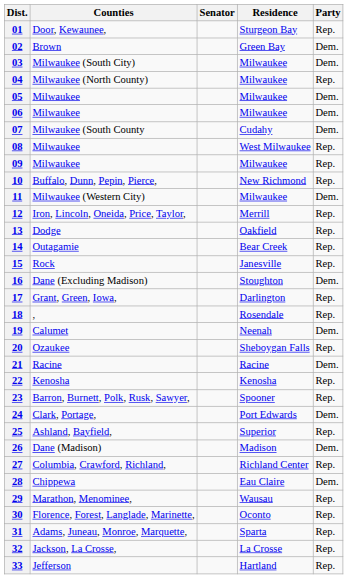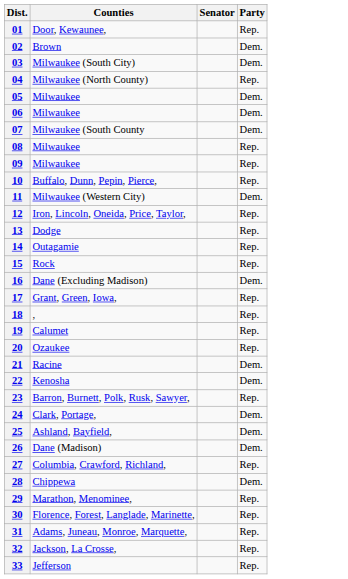 <table class="wikitable sortable">
 <tr>
 <th>Dist.</th>
 <th>Counties</th>
 <th>Senator</th>
-<th>Residence</th>
 <th>Party</th>
 </tr>
 <tr>
 <th><a href='#'>01</a></th>
 <td><a href='#'>Door</a>, <a href='#'>Kewaunee</a>, </td>
 <td></td>
-<td><a href='#'>Sturgeon Bay</a></td>
 <td>Rep.</td>
 </tr>
 <tr>
 <th><a href='#'>02</a></th>
 <td><a href='#'>Brown</a></td>
 <td></td>
-<td><a href='#'>Green Bay</a></td>
 <td>Dem.</td>
 </tr>
 <tr>
 <th><a href='#'>03</a></th>
 <td><a href='#'>Milwaukee</a> (South City)</td>
 <td></td>
-<td><a href='#'>Milwaukee</a></td>
 <td>Dem.</td>
 </tr>
 <tr>
 <th><a href='#'>04</a></th>
 <td><a href='#'>Milwaukee</a> (North County)</td>
 <td></td>
-<td><a href='#'>Milwaukee</a></td>
 <td>Rep.</td>
 </tr>
 <tr>
 <th><a href='#'>05</a></th>
 <td><a href='#'>Milwaukee</a> </td>
 <td> </td>
-<td><a href='#'>Milwaukee</a></td>
 <td>Dem.</td>
 </tr>
 <tr>
 <th><a href='#'>06</a></th>
 <td><a href='#'>Milwaukee</a> </td>
 <td></td>
-<td><a href='#'>Milwaukee</a></td>
 <td>Dem.</td>
 </tr>
 <tr>
 <th><a href='#'>07</a></th>
 <td><a href='#'>Milwaukee</a> (South County </td>
 <td></td>
-<td><a href='#'>Cudahy</a></td>
 <td>Dem.</td>
 </tr>
 <tr>
 <th><a href='#'>08</a></th>
 <td><a href='#'>Milwaukee</a> </td>
 <td></td>
-<td><a href='#'>West Milwaukee</a></td>
 <td>Rep.</td>
 </tr>
 <tr>
 <th><a href='#'>09</a></th>
 <td><a href='#'>Milwaukee</a> </td>
 <td></td>
-<td><a href='#'>Milwaukee</a></td>
 <td>Rep.</td>
 </tr>
 <tr>
 <th><a href='#'>10</a></th>
 <td><a href='#'>Buffalo</a>, <a href='#'>Dunn</a>, <a href='#'>Pepin</a>, <a href='#'>Pierce</a>, </td>
 <td></td>
-<td><a href='#'>New Richmond</a></td>
 <td>Rep.</td>
 </tr>
 <tr>
 <th><a href='#'>11</a></th>
 <td><a href='#'>Milwaukee</a> (Western City)</td>
 <td></td>
-<td><a href='#'>Milwaukee</a></td>
 <td>Dem.</td>
 </tr>
 <tr>
 <th><a href='#'>12</a></th>
 <td><a href='#'>Iron</a>, <a href='#'>Lincoln</a>, <a href='#'>Oneida</a>,  <a href='#'>Price</a>, <a href='#'>Taylor</a>, </td>
 <td></td>
-<td><a href='#'>Merrill</a></td>
 <td>Rep.</td>
 </tr>
 <tr>
 <th><a href='#'>13</a></th>
 <td><a href='#'>Dodge</a> </td>
 <td></td>
-<td><a href='#'>Oakfield</a></td>
 <td>Rep.</td>
 </tr>
 <tr>
 <th><a href='#'>14</a></th>
 <td><a href='#'>Outagamie</a> </td>
 <td></td>
-<td><a href='#'>Bear Creek</a></td>
 <td>Rep.</td>
 </tr>
 <tr>
 <th><a href='#'>15</a></th>
 <td><a href='#'>Rock</a></td>
 <td></td>
-<td><a href='#'>Janesville</a></td>
 <td>Rep.</td>
 </tr>
 <tr>
 <th><a href='#'>16</a></th>
 <td><a href='#'>Dane</a> (Excluding Madison)</td>
 <td></td>
-<td><a href='#'>Stoughton</a></td>
 <td>Dem.</td>
 </tr>
 <tr>
 <th><a href='#'>17</a></th>
 <td><a href='#'>Grant</a>, <a href='#'>Green</a>, <a href='#'>Iowa</a>, </td>
 <td></td>
-<td><a href='#'>Darlington</a></td>
 <td>Rep.</td>
 </tr>
 <tr>
 <th><a href='#'>18</a></th>
 <td>,  </td>
 <td></td>
-<td><a href='#'>Rosendale</a></td>
 <td>Rep.</td>
 </tr>
 <tr>
 <th><a href='#'>19</a></th>
 <td><a href='#'>Calumet</a> </td>
 <td></td>
-<td><a href='#'>Neenah</a></td>
-<td>Dem.</td>
+<td>Rep.</td>
 </tr>
 <tr>
 <th><a href='#'>20</a></th>
 <td><a href='#'>Ozaukee</a> </td>
 <td></td>
-<td><a href='#'>Sheboygan Falls</a></td>
 <td>Rep.</td>
 </tr>
 <tr>
 <th><a href='#'>21</a></th>
 <td><a href='#'>Racine</a></td>
 <td></td>
-<td><a href='#'>Racine</a></td>
 <td>Dem.</td>
 </tr>
 <tr>
 <th><a href='#'>22</a></th>
 <td><a href='#'>Kenosha</a> </td>
 <td></td>
-<td><a href='#'>Kenosha</a></td>
-<td>Rep.</td>
+<td>Dem.</td>
 </tr>
 <tr>
 <th><a href='#'>23</a></th>
 <td><a href='#'>Barron</a>, <a href='#'>Burnett</a>, <a href='#'>Polk</a>, <a href='#'>Rusk</a>, <a href='#'>Sawyer</a>, </td>
 <td></td>
-<td><a href='#'>Spooner</a></td>
 <td>Rep.</td>
 </tr>
 <tr>
 <th><a href='#'>24</a></th>
 <td><a href='#'>Clark</a>, <a href='#'>Portage</a>, </td>
 <td></td>
-<td><a href='#'>Port Edwards</a></td>
 <td>Dem.</td>
 </tr>
 <tr>
 <th><a href='#'>25</a></th>
 <td><a href='#'>Ashland</a>, <a href='#'>Bayfield</a>, </td>
 <td></td>
-<td><a href='#'>Superior</a></td>
-<td>Rep.</td>
+<td>Dem.</td>
 </tr>
 <tr>
 <th><a href='#'>26</a></th>
 <td><a href='#'>Dane</a> (Madison)</td>
 <td></td>
-<td><a href='#'>Madison</a></td>
 <td>Dem.</td>
 </tr>
 <tr>
 <th><a href='#'>27</a></th>
 <td><a href='#'>Columbia</a>, <a href='#'>Crawford</a>, <a href='#'>Richland</a>, </td>
 <td></td>
-<td><a href='#'>Richland Center</a></td>
 <td>Rep.</td>
 </tr>
 <tr>
 <th><a href='#'>28</a></th>
 <td><a href='#'>Chippewa</a> </td>
 <td></td>
-<td><a href='#'>Eau Claire</a></td>
 <td>Dem.</td>
 </tr>
 <tr>
 <th><a href='#'>29</a></th>
 <td><a href='#'>Marathon</a>, <a href='#'>Menominee</a>, </td>
 <td></td>
-<td><a href='#'>Wausau</a></td>
 <td>Rep.</td>
 </tr>
 <tr>
 <th><a href='#'>30</a></th>
 <td><a href='#'>Florence</a>, <a href='#'>Forest</a>, <a href='#'>Langlade</a>, <a href='#'>Marinette</a>, </td>
 <td></td>
-<td><a href='#'>Oconto</a></td>
 <td>Rep.</td>
 </tr>
 <tr>
 <th><a href='#'>31</a></th>
 <td><a href='#'>Adams</a>, <a href='#'>Juneau</a>, <a href='#'>Monroe</a>,  <a href='#'>Marquette</a>, </td>
 <td></td>
-<td><a href='#'>Sparta</a></td>
 <td>Rep.</td>
 </tr>
 <tr>
 <th><a href='#'>32</a></th>
 <td><a href='#'>Jackson</a>, <a href='#'>La Crosse</a>, </td>
 <td></td>
-<td><a href='#'>La Crosse</a></td>
 <td>Rep.</td>
 </tr>
 <tr>
 <th><a href='#'>33</a></th>
 <td><a href='#'>Jefferson</a> </td>
 <td></td>
-<td><a href='#'>Hartland</a></td>
 <td>Rep.</td>
 </tr>
 </table>
